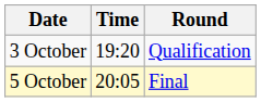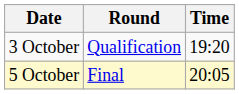 <table class="wikitable">
 <tr>
 <th>Date</th>
+<th>Round</th>
 <th>Time</th>
-<th>Round</th>
 </tr>
 <tr>
 <td>3 October</td>
+<td><a href='#'>Qualification</a></td>
 <td>19:20</td>
-<td><a href='#'>Qualification</a></td>
 </tr>
 <tr style=background:lemonchiffon>
 <td>5 October</td>
+<td><a href='#'>Final</a></td>
 <td>20:05</td>
-<td><a href='#'>Final</a></td>
 </tr>
 </table>
